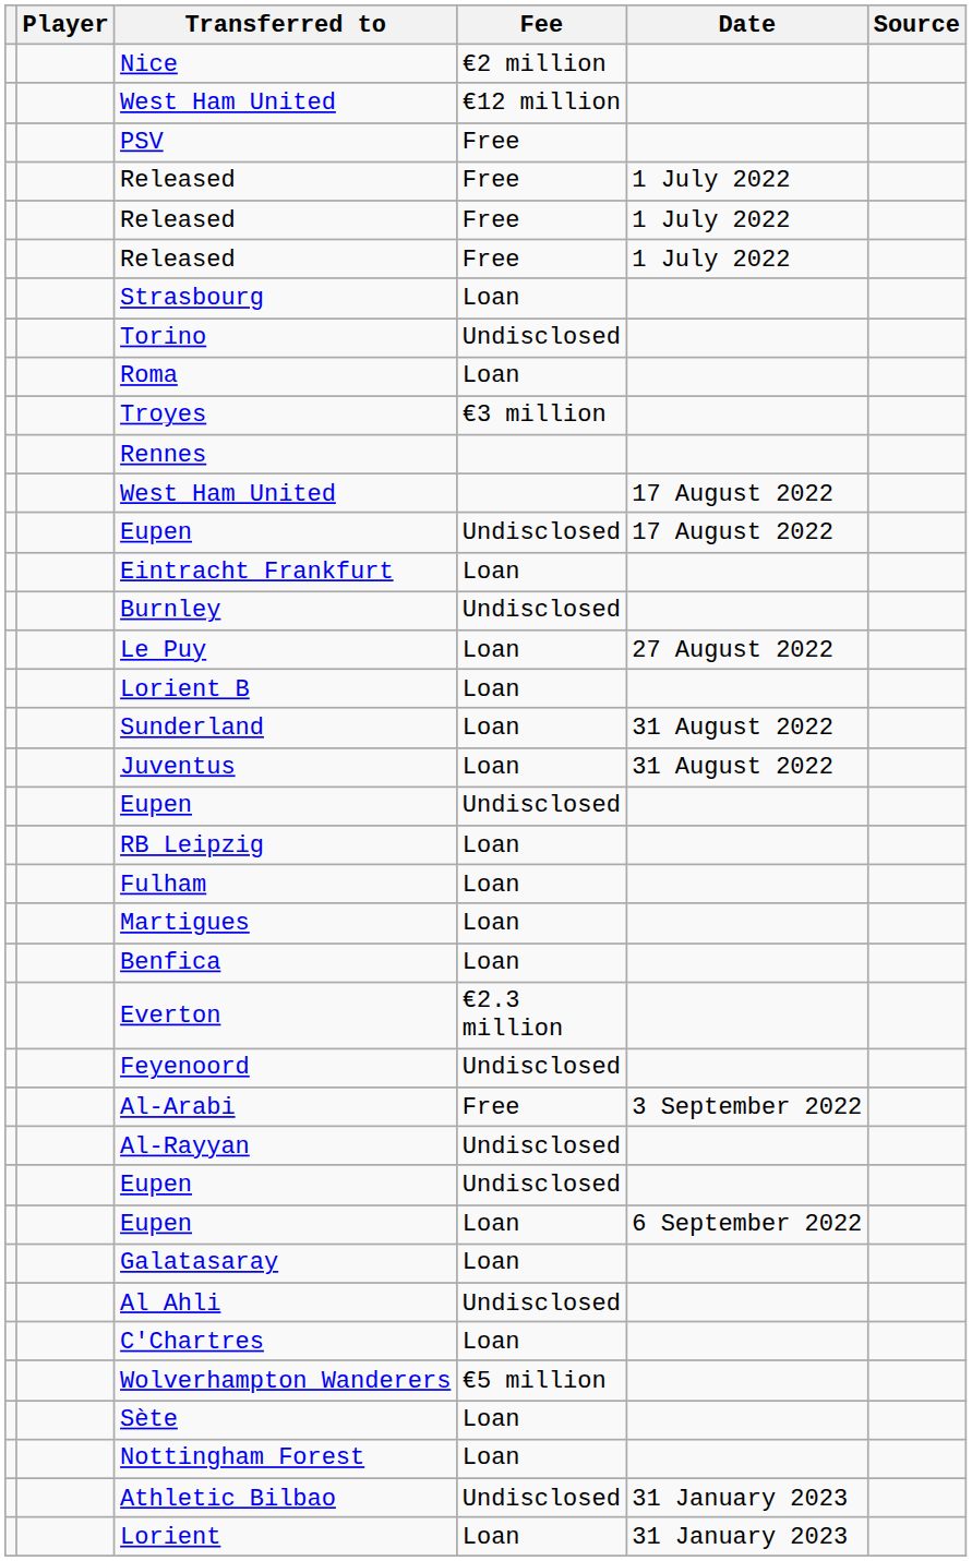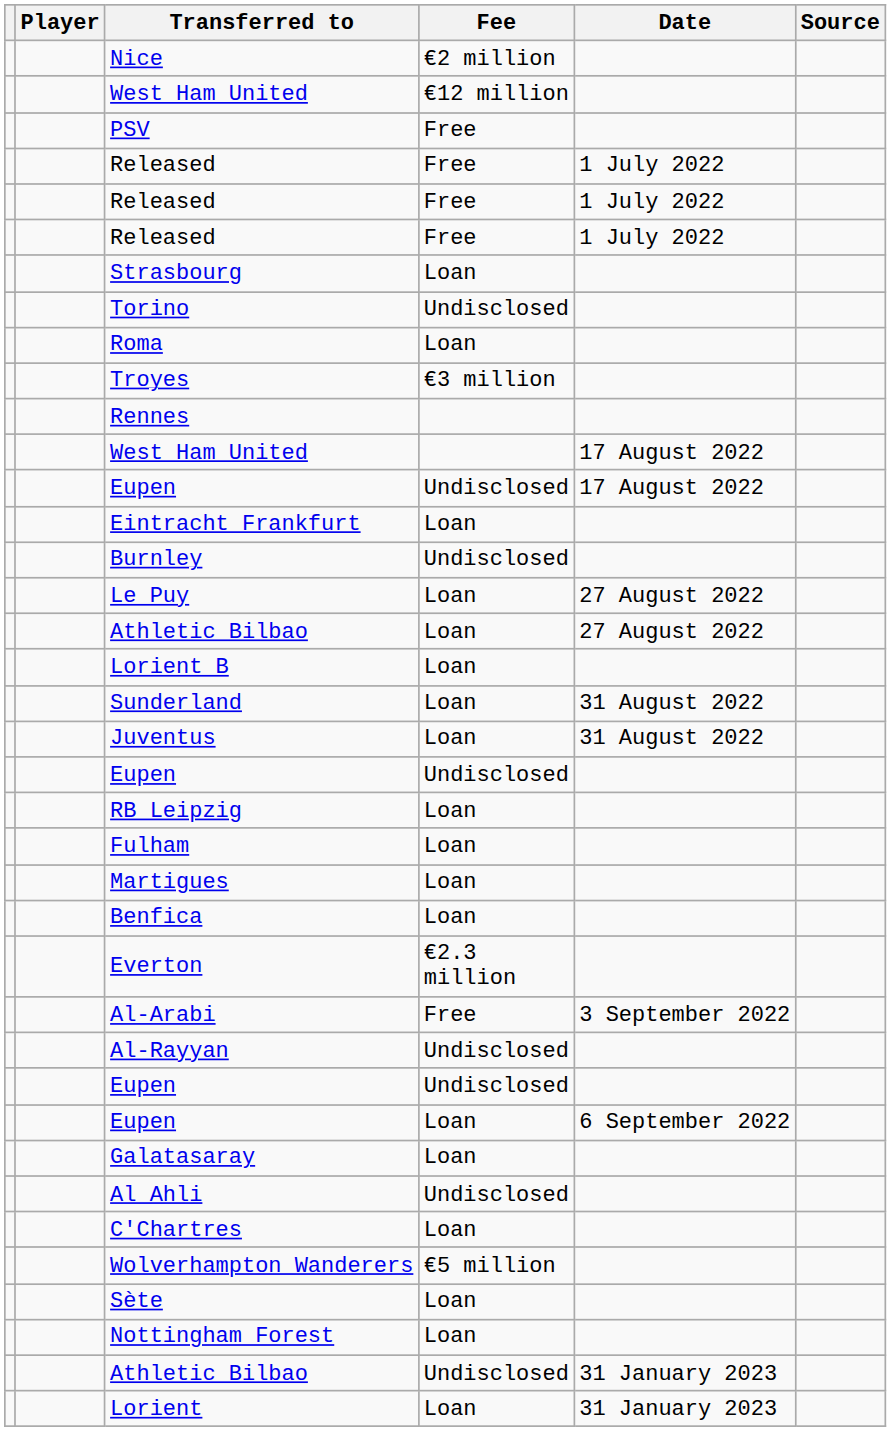 <table class="wikitable plainrowheaders sortable">
 <tr>
 <th></th>
 <th scope="col">Player</th>
 <th>Transferred to</th>
 <th style="width: 65px;">Fee</th>
 <th scope="col">Date</th>
 <th scope="col">Source</th>
 </tr>
 <tr>
 <td align="center"></td>
 <td></td>
 <td> <a href='#'>Nice</a></td>
 <td>€2 million</td>
 <td></td>
 <td></td>
 </tr>
 <tr>
 <td align="center"></td>
 <td></td>
 <td> <a href='#'>West Ham United</a></td>
 <td>€12 million</td>
 <td></td>
 <td></td>
 </tr>
 <tr>
 <td align="center"></td>
 <td></td>
 <td> <a href='#'>PSV</a></td>
 <td>Free</td>
 <td></td>
 <td></td>
 </tr>
 <tr>
 <td align="center"></td>
 <td></td>
 <td>Released</td>
 <td>Free</td>
 <td>1 July 2022</td>
 <td></td>
 </tr>
 <tr>
 <td align="center"></td>
 <td></td>
 <td>Released</td>
 <td>Free</td>
 <td>1 July 2022</td>
 <td></td>
 </tr>
 <tr>
 <td align="center"></td>
 <td></td>
 <td>Released</td>
 <td>Free</td>
 <td>1 July 2022</td>
 <td></td>
 </tr>
 <tr>
 <td align="center"></td>
 <td></td>
 <td> <a href='#'>Strasbourg</a></td>
 <td>Loan</td>
 <td></td>
 <td></td>
 </tr>
 <tr>
 <td align="center"></td>
 <td></td>
 <td> <a href='#'>Torino</a></td>
 <td>Undisclosed</td>
 <td></td>
 <td></td>
 </tr>
 <tr>
 <td align="center"></td>
 <td></td>
 <td> <a href='#'>Roma</a></td>
 <td>Loan</td>
 <td></td>
 <td></td>
 </tr>
 <tr>
 <td align="center"></td>
 <td></td>
 <td> <a href='#'>Troyes</a></td>
 <td>€3 million</td>
 <td></td>
 <td></td>
 </tr>
 <tr>
 <td align="center"></td>
 <td></td>
 <td> <a href='#'>Rennes</a></td>
 <td></td>
 <td></td>
 <td></td>
 </tr>
 <tr>
 <td align="center"></td>
 <td></td>
 <td> <a href='#'>West Ham United</a></td>
 <td></td>
 <td>17 August 2022</td>
 <td></td>
 </tr>
 <tr>
 <td align="center"></td>
 <td></td>
 <td> <a href='#'>Eupen</a></td>
 <td>Undisclosed</td>
 <td>17 August 2022</td>
 <td></td>
 </tr>
 <tr>
 <td align="center"></td>
 <td></td>
 <td> <a href='#'>Eintracht Frankfurt</a></td>
 <td>Loan</td>
 <td></td>
 <td></td>
 </tr>
 <tr>
 <td align="center"></td>
 <td></td>
 <td> <a href='#'>Burnley</a></td>
 <td>Undisclosed</td>
 <td></td>
 <td></td>
 </tr>
 <tr>
 <td align="center"></td>
 <td></td>
 <td> <a href='#'>Le Puy</a></td>
 <td>Loan</td>
 <td>27 August 2022</td>
 <td></td>
 </tr>
 <tr>
 <td align="center"></td>
 <td></td>
+<td> <a href='#'>Athletic Bilbao</a></td>
+<td>Loan</td>
+<td>27 August 2022</td>
+<td></td>
+</tr>
+<tr>
+<td align="center"></td>
+<td></td>
 <td> <a href='#'>Lorient B</a></td>
 <td>Loan</td>
 <td></td>
 <td></td>
 </tr>
 <tr>
 <td align="center"></td>
 <td></td>
 <td> <a href='#'>Sunderland</a></td>
 <td>Loan</td>
 <td>31 August 2022</td>
 <td></td>
 </tr>
 <tr>
 <td align="center"></td>
 <td></td>
 <td> <a href='#'>Juventus</a></td>
 <td>Loan</td>
 <td>31 August 2022</td>
 <td></td>
 </tr>
 <tr>
 <td align="center"></td>
 <td></td>
 <td> <a href='#'>Eupen</a></td>
 <td>Undisclosed</td>
 <td></td>
 <td></td>
 </tr>
 <tr>
 <td align="center"></td>
 <td></td>
 <td> <a href='#'>RB Leipzig</a></td>
 <td>Loan</td>
 <td></td>
 <td></td>
 </tr>
 <tr>
 <td align="center"></td>
 <td></td>
 <td> <a href='#'>Fulham</a></td>
 <td>Loan</td>
 <td></td>
 <td></td>
 </tr>
 <tr>
 <td align="center"></td>
 <td></td>
 <td> <a href='#'>Martigues</a></td>
 <td>Loan</td>
 <td></td>
 <td></td>
 </tr>
 <tr>
 <td align="center"></td>
 <td></td>
 <td> <a href='#'>Benfica</a></td>
 <td>Loan</td>
 <td></td>
 <td></td>
 </tr>
 <tr>
 <td align="center"></td>
 <td></td>
 <td> <a href='#'>Everton</a></td>
 <td>€2.3 million</td>
-<td></td>
-<td></td>
-</tr>
-<tr>
-<td align="center"></td>
-<td></td>
-<td> <a href='#'>Feyenoord</a></td>
-<td>Undisclosed</td>
 <td></td>
 <td></td>
 </tr>
 <tr>
 <td align="center"></td>
 <td></td>
 <td> <a href='#'>Al-Arabi</a></td>
 <td>Free</td>
 <td>3 September 2022</td>
 <td></td>
 </tr>
 <tr>
 <td align="center"></td>
 <td></td>
 <td> <a href='#'>Al-Rayyan</a></td>
 <td>Undisclosed</td>
 <td></td>
 <td></td>
 </tr>
 <tr>
 <td align="center"></td>
 <td></td>
 <td> <a href='#'>Eupen</a></td>
 <td>Undisclosed</td>
 <td></td>
 <td></td>
 </tr>
 <tr>
 <td align="center"></td>
 <td></td>
 <td> <a href='#'>Eupen</a></td>
 <td>Loan</td>
 <td>6 September 2022</td>
 <td></td>
 </tr>
 <tr>
 <td align="center"></td>
 <td></td>
 <td> <a href='#'>Galatasaray</a></td>
 <td>Loan</td>
 <td></td>
 <td></td>
 </tr>
 <tr>
 <td align="center"></td>
 <td></td>
 <td> <a href='#'>Al Ahli</a></td>
 <td>Undisclosed</td>
 <td></td>
 <td></td>
 </tr>
 <tr>
 <td align="center"></td>
 <td></td>
 <td> <a href='#'>C'Chartres</a></td>
 <td>Loan</td>
 <td></td>
 <td></td>
 </tr>
 <tr>
 <td align="center"></td>
 <td></td>
 <td> <a href='#'>Wolverhampton Wanderers</a></td>
 <td>€5 million</td>
 <td></td>
 <td></td>
 </tr>
 <tr>
 <td align="center"></td>
 <td></td>
 <td> <a href='#'>Sète</a></td>
 <td>Loan</td>
 <td></td>
 <td></td>
 </tr>
 <tr>
 <td align="center"></td>
 <td></td>
 <td> <a href='#'>Nottingham Forest</a></td>
 <td>Loan</td>
 <td></td>
 <td></td>
 </tr>
 <tr>
 <td align="center"></td>
 <td></td>
 <td> <a href='#'>Athletic Bilbao</a></td>
 <td>Undisclosed</td>
 <td>31 January 2023</td>
 <td></td>
 </tr>
 <tr>
 <td align="center"></td>
 <td></td>
 <td> <a href='#'>Lorient</a></td>
 <td>Loan</td>
 <td>31 January 2023</td>
 <td></td>
 </tr>
 </table>
